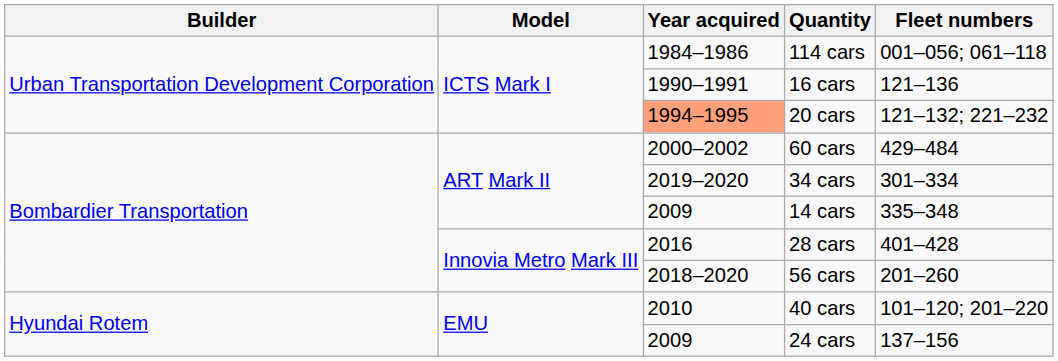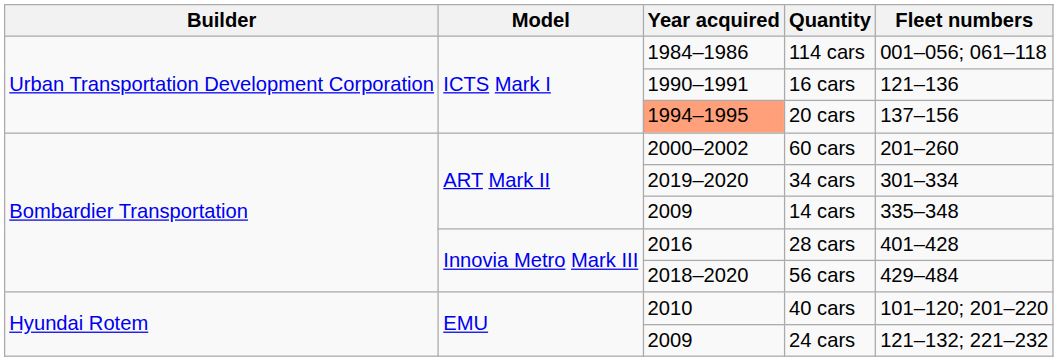 <table class="wikitable">
 <tr>
 <th>Builder</th>
 <th>Model</th>
 <th>Year acquired</th>
 <th>Quantity</th>
 <th>Fleet numbers</th>
 </tr>
 <tr>
 <td rowspan="3"><a href='#'>Urban Transportation Development Corporation</a></td>
 <td rowspan="3"><a href='#'>ICTS</a> <a href='#'>Mark I</a></td>
 <td>1984–1986</td>
 <td>114 cars</td>
 <td>001–056; 061–118</td>
 </tr>
 <tr>
 <td>1990–1991</td>
 <td>16 cars</td>
 <td>121–136</td>
 </tr>
 <tr>
 <td style="background: lightsalmon;">1994–1995</td>
 <td>20 cars</td>
-<td>121–132; 221–232</td>
+<td>137–156</td>
 </tr>
 <tr>
 <td rowspan="5"><a href='#'>Bombardier Transportation</a></td>
 <td rowspan="3"><a href='#'>ART</a> <a href='#'>Mark II</a></td>
 <td>2000–2002</td>
 <td>60 cars</td>
-<td>429–484</td>
+<td>201–260</td>
 </tr>
 <tr>
 <td>2019–2020</td>
 <td>34 cars</td>
 <td>301–334</td>
 </tr>
 <tr>
 <td>2009</td>
 <td>14 cars</td>
 <td>335–348</td>
 </tr>
 <tr>
 <td rowspan="2"><a href='#'>Innovia Metro</a> <a href='#'>Mark III</a></td>
 <td>2016</td>
 <td>28 cars</td>
 <td>401–428</td>
 </tr>
 <tr>
 <td>2018–2020</td>
 <td>56 cars</td>
-<td>201–260</td>
+<td>429–484</td>
 </tr>
 <tr>
 <td rowspan="2"><a href='#'>Hyundai Rotem</a></td>
 <td rowspan="2"><a href='#'>EMU</a></td>
 <td>2010</td>
 <td>40 cars</td>
 <td>101–120; 201–220</td>
 </tr>
 <tr>
 <td>2009</td>
 <td>24 cars</td>
-<td>137–156</td>
+<td>121–132; 221–232</td>
 </tr>
 </table>
